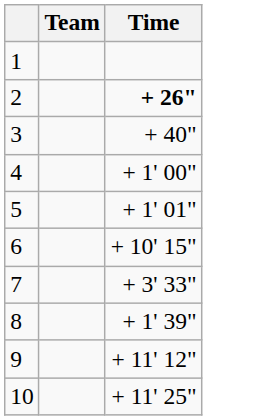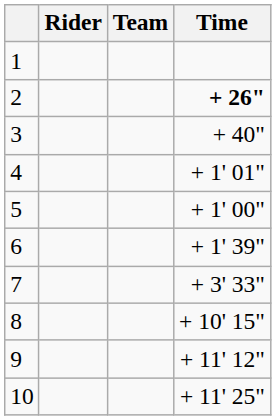 <table class="wikitable">
 <tr>
 <th></th>
+<th>Rider</th>
 <th>Team</th>
 <th>Time</th>
 </tr>
 <tr>
 <td>1</td>
+<td> </td>
 <td></td>
 <td align=right></td>
 </tr>
 <tr>
 <td>2</td>
 <td></td>
+<td></td>
 <td align=right><strong>+ 26"</strong></td>
 </tr>
 <tr>
 <td>3</td>
+<td></td>
 <td></td>
 <td align=right>+ 40"</td>
 </tr>
 <tr>
 <td>4</td>
 <td></td>
-<td align=right>+ 1' 00"</td>
+<td></td>
+<td align=right>+ 1' 01"</td>
 </tr>
 <tr>
 <td>5</td>
 <td></td>
-<td align=right>+ 1' 01"</td>
+<td></td>
+<td align=right>+ 1' 00"</td>
 </tr>
 <tr>
 <td>6</td>
 <td></td>
-<td align=right>+ 10' 15"</td>
+<td></td>
+<td align=right>+ 1' 39"</td>
 </tr>
 <tr>
 <td>7</td>
+<td></td>
 <td></td>
 <td align=right>+ 3' 33"</td>
 </tr>
 <tr>
 <td>8</td>
 <td></td>
-<td align=right>+ 1' 39"</td>
+<td></td>
+<td align=right>+ 10' 15"</td>
 </tr>
 <tr>
 <td>9</td>
+<td></td>
 <td></td>
 <td align=right>+ 11' 12"</td>
 </tr>
 <tr>
 <td>10</td>
 <td></td>
+<td></td>
 <td align=right>+ 11' 25"</td>
 </tr>
 </table>
